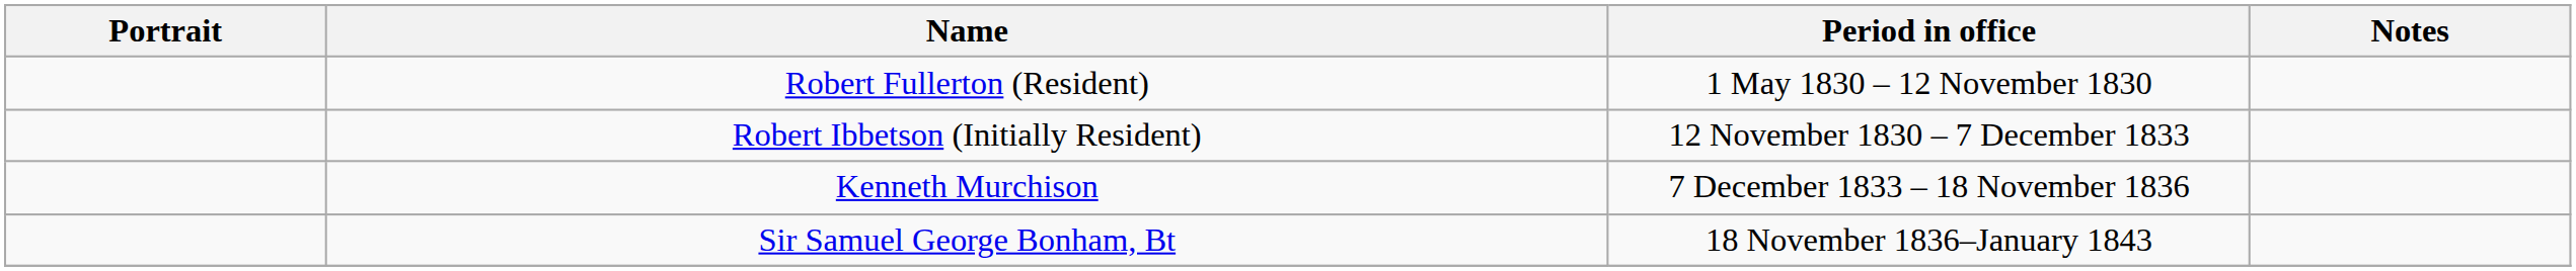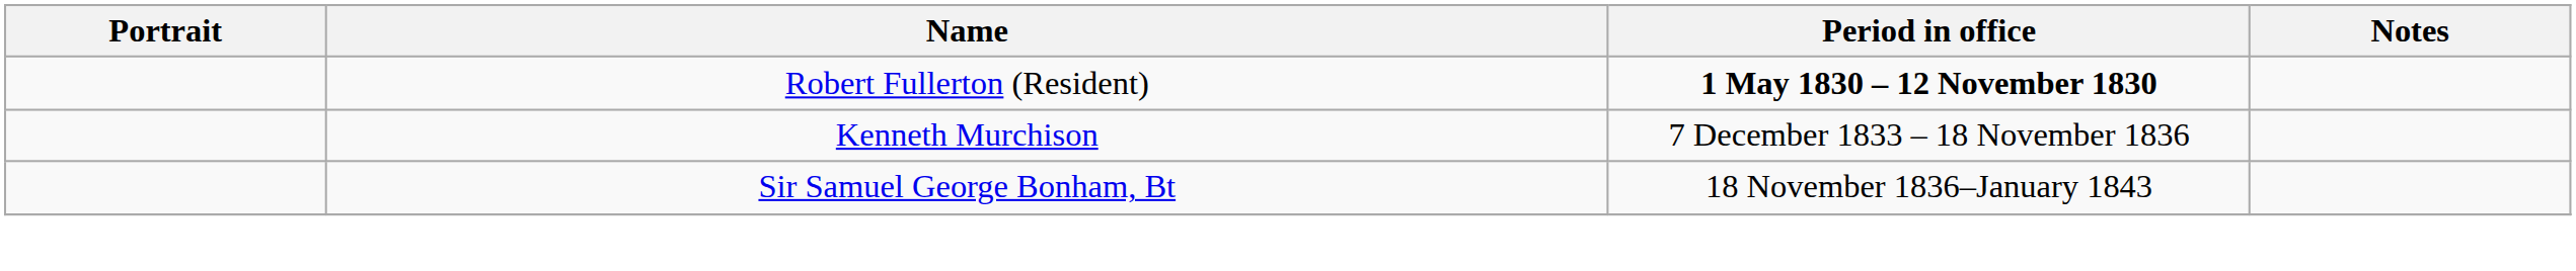 <table class="wikitable" style="text-align:center">
 <tr>
 <th width=10%>Portrait</th>
 <th width=40%>Name</th>
 <th width = 20%>Period in office</th>
 <th width = 10%>Notes</th>
 </tr>
 <tr>
 <td></td>
 <td><a href='#'>Robert Fullerton</a> (Resident)</td>
-<td>1 May 1830 – 12 November 1830</td>
-<td></td>
-</tr>
-<tr>
-<td></td>
-<td><a href='#'>Robert Ibbetson</a> (Initially Resident)</td>
-<td>12 November 1830 – 7 December 1833</td>
+<td><strong>1 May 1830 – 12 November 1830</strong></td>
 <td></td>
 </tr>
 <tr>
 <td></td>
 <td><a href='#'>Kenneth Murchison</a></td>
 <td>7 December 1833 – 18 November 1836</td>
 <td></td>
 </tr>
 <tr>
 <td></td>
 <td><a href='#'>Sir Samuel George Bonham, Bt</a></td>
 <td>18 November 1836–January 1843</td>
 <td></td>
 </tr>
 <tr>
 </tr>
 </table>
